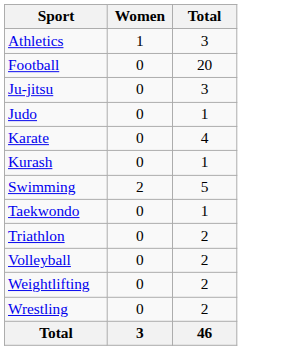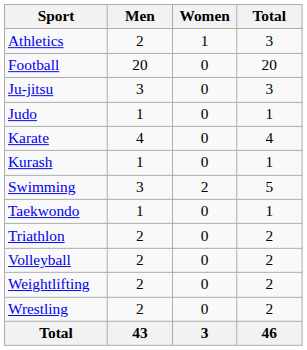 <table class="wikitable" style="text-align:center;">
 <tr>
 <th width=100>Sport</th>
+<th width=60>Men</th>
 <th width=60>Women</th>
 <th width=60>Total</th>
 </tr>
 <tr>
 <td align=left><a href='#'>Athletics</a></td>
+<td>2</td>
 <td>1</td>
 <td>3</td>
 </tr>
 <tr>
 <td align=left><a href='#'>Football</a></td>
+<td>20</td>
 <td>0</td>
 <td>20</td>
 </tr>
 <tr>
 <td align=left><a href='#'>Ju-jitsu</a></td>
+<td>3</td>
 <td>0</td>
 <td>3</td>
 </tr>
 <tr>
 <td align=left><a href='#'>Judo</a></td>
+<td>1</td>
 <td>0</td>
 <td>1</td>
 </tr>
 <tr>
 <td align=left><a href='#'>Karate</a></td>
+<td>4</td>
 <td>0</td>
 <td>4</td>
 </tr>
 <tr>
 <td align=left><a href='#'>Kurash</a></td>
+<td>1</td>
 <td>0</td>
 <td>1</td>
 </tr>
 <tr>
 <td align=left><a href='#'>Swimming</a></td>
+<td>3</td>
 <td>2</td>
 <td>5</td>
 </tr>
 <tr>
 <td align=left><a href='#'>Taekwondo</a></td>
+<td>1</td>
 <td>0</td>
 <td>1</td>
 </tr>
 <tr>
 <td align=left><a href='#'>Triathlon</a></td>
+<td>2</td>
 <td>0</td>
 <td>2</td>
 </tr>
 <tr>
 <td align=left><a href='#'>Volleyball</a></td>
+<td>2</td>
 <td>0</td>
 <td>2</td>
 </tr>
 <tr>
 <td align=left><a href='#'>Weightlifting</a></td>
+<td>2</td>
 <td>0</td>
 <td>2</td>
 </tr>
 <tr>
 <td align=left><a href='#'>Wrestling</a></td>
+<td>2</td>
 <td>0</td>
 <td>2</td>
 </tr>
 <tr>
 <th>Total</th>
+<th>43</th>
 <th>3</th>
 <th>46</th>
 </tr>
 </table>
